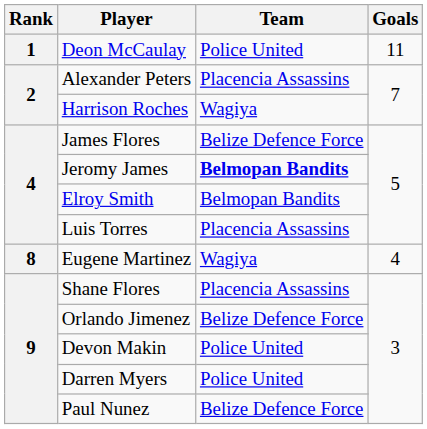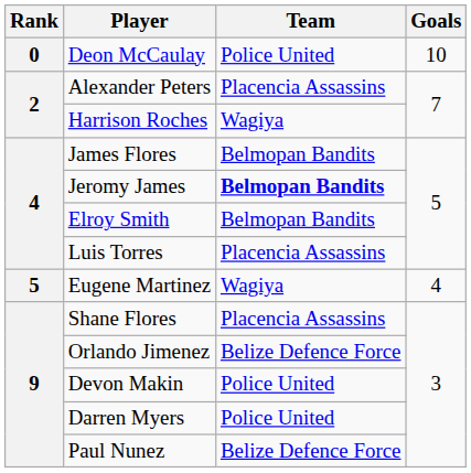 <table class="wikitable" style="text-align:center">
 <tr>
 <th>Rank</th>
 <th>Player</th>
 <th>Team</th>
 <th>Goals</th>
 </tr>
 <tr>
-<th rowspan="1">1</th>
+<th rowspan="1">0</th>
 <td align="left"> <a href='#'>Deon McCaulay</a></td>
 <td align="left"><a href='#'>Police United</a></td>
-<td rowspan="1">11</td>
+<td rowspan="1">10</td>
 </tr>
 <tr>
 <th rowspan="2">2</th>
 <td align="left"> Alexander Peters</td>
 <td align="left"><a href='#'>Placencia Assassins</a></td>
 <td rowspan="2">7</td>
 </tr>
 <tr>
 <td align="left"> <a href='#'>Harrison Roches</a></td>
 <td align="left"><a href='#'>Wagiya</a></td>
 </tr>
 <tr>
 <th rowspan="4">4</th>
 <td align="left"> James Flores</td>
-<td align="left"><a href='#'>Belize Defence Force</a></td>
+<td align="left"><a href='#'>Belmopan Bandits</a></td>
 <td rowspan="4">5</td>
 </tr>
 <tr>
 <td align="left"> Jeromy James</td>
 <td align="left"><strong><a href='#'>Belmopan Bandits</a></strong></td>
 </tr>
 <tr>
 <td align="left"> <a href='#'>Elroy Smith</a></td>
 <td align="left"><a href='#'>Belmopan Bandits</a></td>
 </tr>
 <tr>
 <td align="left"> Luis Torres</td>
 <td align="left"><a href='#'>Placencia Assassins</a></td>
 </tr>
 <tr>
-<th rowspan="1">8</th>
+<th rowspan="1">5</th>
 <td align="left"> Eugene Martinez</td>
 <td align="left"><a href='#'>Wagiya</a></td>
 <td rowspan="1">4</td>
 </tr>
 <tr>
 <th rowspan="5">9</th>
 <td align="left"> Shane Flores</td>
 <td align="left"><a href='#'>Placencia Assassins</a></td>
 <td rowspan="5">3</td>
 </tr>
 <tr>
 <td align="left"> Orlando Jimenez</td>
 <td align="left"><a href='#'>Belize Defence Force</a></td>
 </tr>
 <tr>
 <td align="left"> Devon Makin</td>
 <td align="left"><a href='#'>Police United</a></td>
 </tr>
 <tr>
 <td align="left"> Darren Myers</td>
 <td align="left"><a href='#'>Police United</a></td>
 </tr>
 <tr>
 <td align="left"> Paul Nunez</td>
 <td align="left"><a href='#'>Belize Defence Force</a></td>
 </tr>
 </table>
